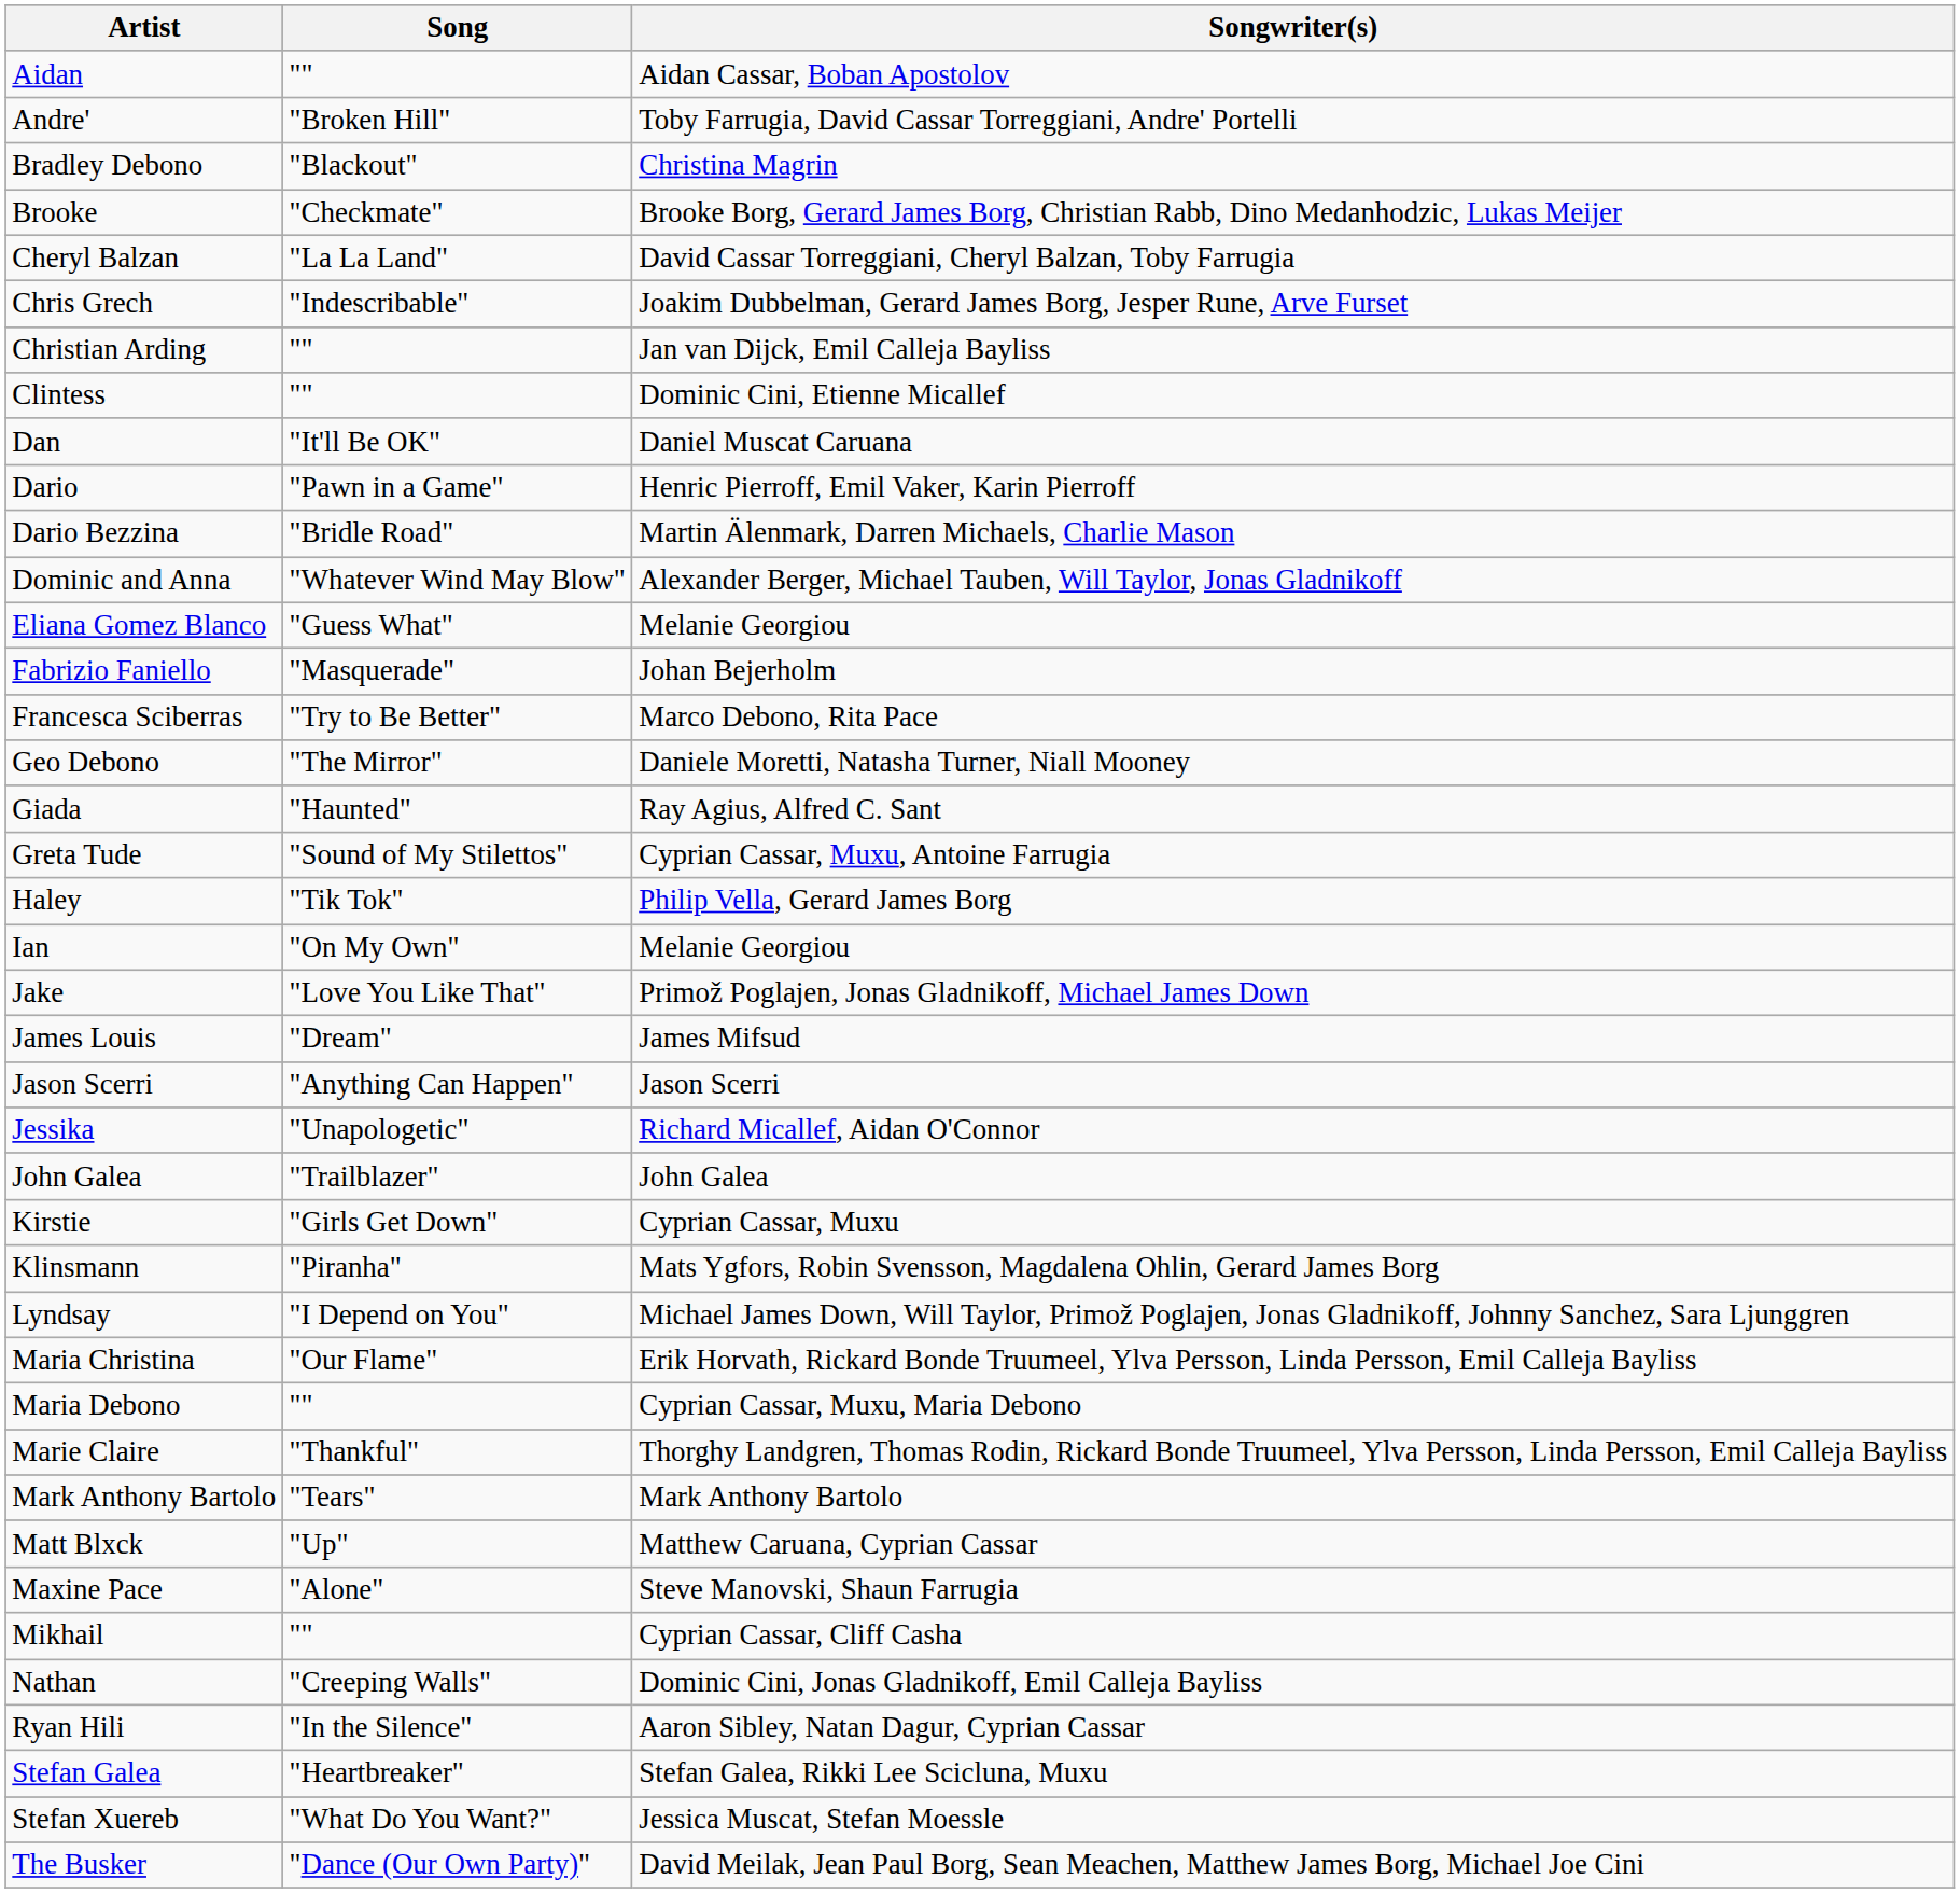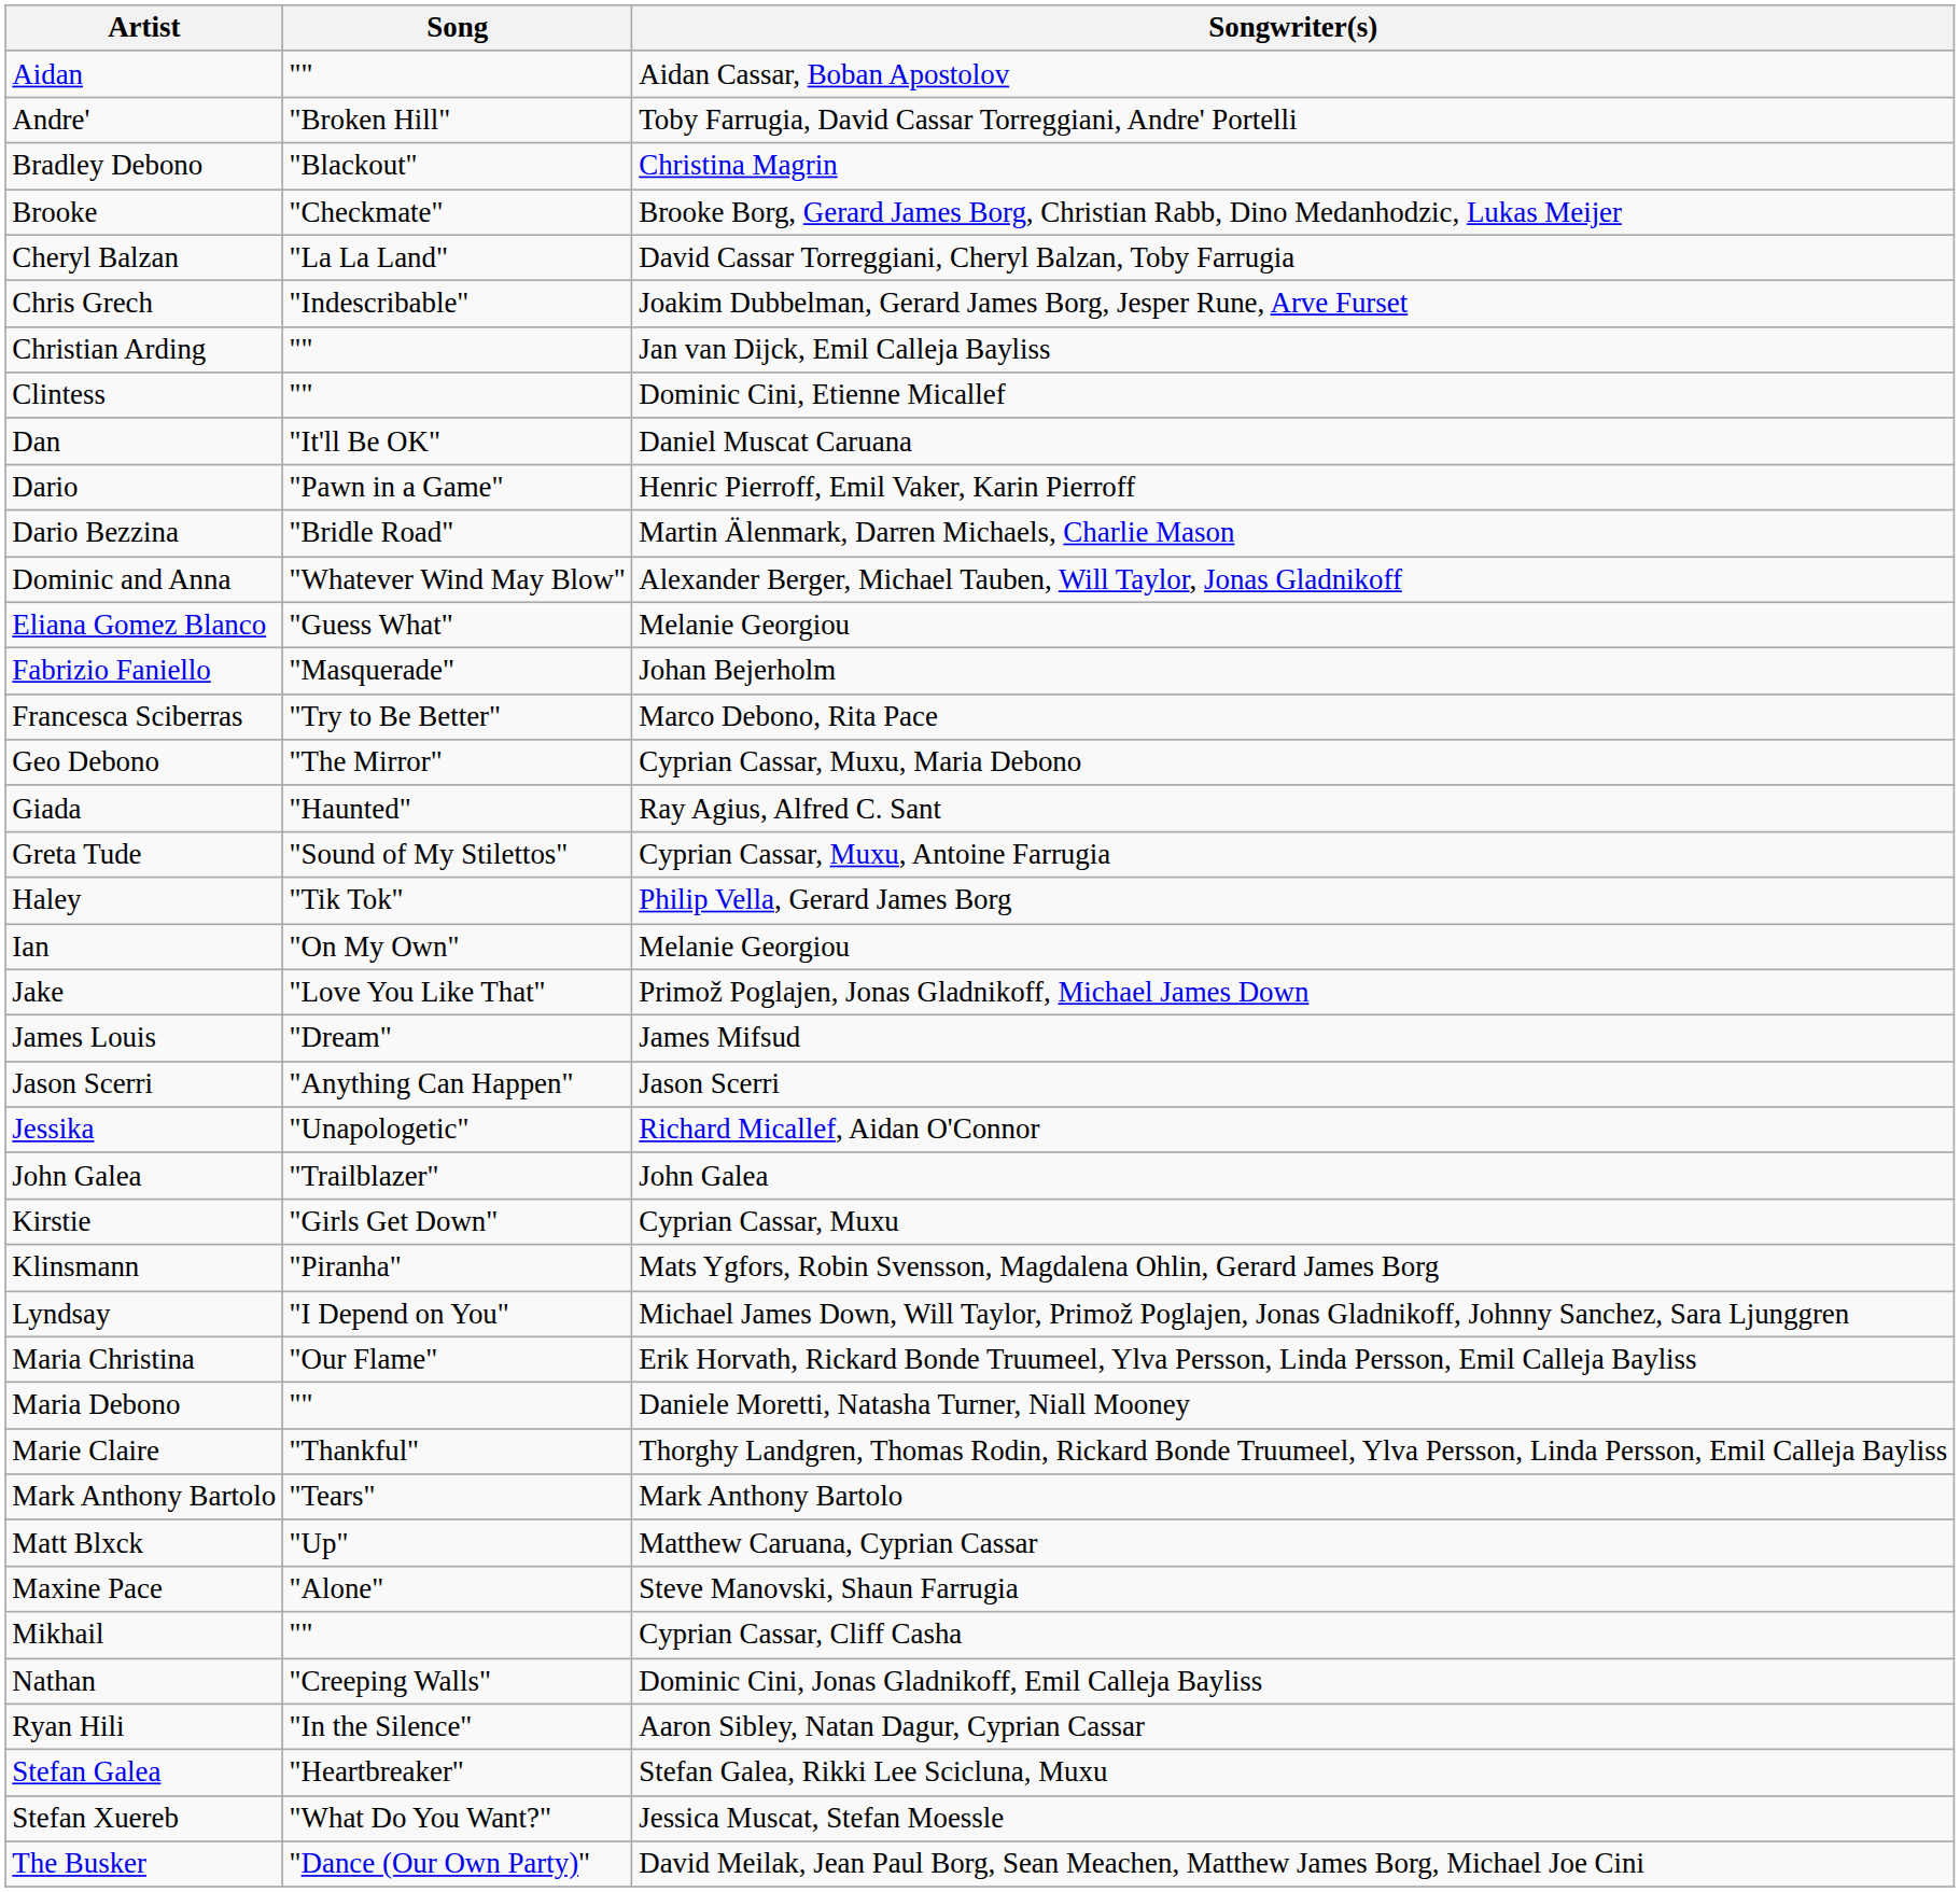 <table class="sortable wikitable" style="margin: 1em auto 1em auto;">
 <tr>
 <th>Artist</th>
 <th>Song</th>
 <th class="unsortable">Songwriter(s)</th>
 </tr>
 <tr>
 <td><a href='#'>Aidan</a></td>
 <td>""</td>
 <td>Aidan Cassar, <a href='#'>Boban Apostolov</a></td>
 </tr>
 <tr>
 <td>Andre'</td>
 <td>"Broken Hill"</td>
 <td>Toby Farrugia, David Cassar Torreggiani, Andre' Portelli</td>
 </tr>
 <tr>
 <td>Bradley Debono</td>
 <td>"Blackout"</td>
 <td><a href='#'>Christina Magrin</a></td>
 </tr>
 <tr>
 <td>Brooke</td>
 <td>"Checkmate"</td>
 <td>Brooke Borg, <a href='#'>Gerard James Borg</a>, Christian Rabb, Dino Medanhodzic, <a href='#'>Lukas Meijer</a></td>
 </tr>
 <tr>
 <td>Cheryl Balzan</td>
 <td>"La La Land"</td>
 <td>David Cassar Torreggiani, Cheryl Balzan, Toby Farrugia</td>
 </tr>
 <tr>
 <td>Chris Grech</td>
 <td>"Indescribable"</td>
 <td>Joakim Dubbelman, Gerard James Borg, Jesper Rune, <a href='#'>Arve Furset</a></td>
 </tr>
 <tr>
 <td>Christian Arding</td>
 <td>""</td>
 <td>Jan van Dijck, Emil Calleja Bayliss</td>
 </tr>
 <tr>
 <td>Clintess</td>
 <td>""</td>
 <td>Dominic Cini, Etienne Micallef</td>
 </tr>
 <tr>
 <td>Dan</td>
 <td>"It'll Be OK"</td>
 <td>Daniel Muscat Caruana</td>
 </tr>
 <tr>
 <td>Dario</td>
 <td>"Pawn in a Game"</td>
 <td>Henric Pierroff, Emil Vaker, Karin Pierroff</td>
 </tr>
 <tr>
 <td>Dario Bezzina</td>
 <td>"Bridle Road"</td>
 <td>Martin Älenmark, Darren Michaels, <a href='#'>Charlie Mason</a></td>
 </tr>
 <tr>
 <td>Dominic and Anna</td>
 <td>"Whatever Wind May Blow"</td>
 <td>Alexander Berger, Michael Tauben, <a href='#'>Will Taylor</a>, <a href='#'>Jonas Gladnikoff</a></td>
 </tr>
 <tr>
 <td><a href='#'>Eliana Gomez Blanco</a></td>
 <td>"Guess What"</td>
 <td>Melanie Georgiou</td>
 </tr>
 <tr>
 <td><a href='#'>Fabrizio Faniello</a></td>
 <td>"Masquerade"</td>
 <td>Johan Bejerholm</td>
 </tr>
 <tr>
 <td>Francesca Sciberras</td>
 <td>"Try to Be Better"</td>
 <td>Marco Debono, Rita Pace</td>
 </tr>
 <tr>
 <td>Geo Debono</td>
 <td>"The Mirror"</td>
-<td>Daniele Moretti, Natasha Turner, Niall Mooney</td>
+<td>Cyprian Cassar, Muxu, Maria Debono</td>
 </tr>
 <tr>
 <td>Giada</td>
 <td>"Haunted"</td>
 <td>Ray Agius, Alfred C. Sant</td>
 </tr>
 <tr>
 <td>Greta Tude</td>
 <td>"Sound of My Stilettos"</td>
 <td>Cyprian Cassar, <a href='#'>Muxu</a>, Antoine Farrugia</td>
 </tr>
 <tr>
 <td>Haley</td>
 <td>"Tik Tok"</td>
 <td><a href='#'>Philip Vella</a>, Gerard James Borg</td>
 </tr>
 <tr>
 <td>Ian</td>
 <td>"On My Own"</td>
 <td>Melanie Georgiou</td>
 </tr>
 <tr>
 <td>Jake</td>
 <td>"Love You Like That"</td>
 <td>Primož Poglajen, Jonas Gladnikoff, <a href='#'>Michael James Down</a></td>
 </tr>
 <tr>
 <td>James Louis</td>
 <td>"Dream"</td>
 <td>James Mifsud</td>
 </tr>
 <tr>
 <td>Jason Scerri</td>
 <td>"Anything Can Happen"</td>
 <td>Jason Scerri</td>
 </tr>
 <tr>
 <td><a href='#'>Jessika</a></td>
 <td>"Unapologetic"</td>
 <td><a href='#'>Richard Micallef</a>, Aidan O'Connor</td>
 </tr>
 <tr>
 <td>John Galea</td>
 <td>"Trailblazer"</td>
 <td>John Galea</td>
 </tr>
 <tr>
 <td>Kirstie</td>
 <td>"Girls Get Down"</td>
 <td>Cyprian Cassar, Muxu</td>
 </tr>
 <tr>
 <td>Klinsmann</td>
 <td>"Piranha"</td>
 <td>Mats Ygfors, Robin Svensson, Magdalena Ohlin, Gerard James Borg</td>
 </tr>
 <tr>
 <td>Lyndsay</td>
 <td>"I Depend on You"</td>
 <td>Michael James Down, Will Taylor, Primož Poglajen, Jonas Gladnikoff, Johnny Sanchez, Sara Ljunggren</td>
 </tr>
 <tr>
 <td>Maria Christina</td>
 <td>"Our Flame"</td>
 <td>Erik Horvath, Rickard Bonde Truumeel, Ylva Persson, Linda Persson, Emil Calleja Bayliss</td>
 </tr>
 <tr>
 <td>Maria Debono</td>
 <td>""</td>
-<td>Cyprian Cassar, Muxu, Maria Debono</td>
+<td>Daniele Moretti, Natasha Turner, Niall Mooney</td>
 </tr>
 <tr>
 <td>Marie Claire</td>
 <td>"Thankful"</td>
 <td>Thorghy Landgren, Thomas Rodin, Rickard Bonde Truumeel, Ylva Persson, Linda Persson, Emil Calleja Bayliss</td>
 </tr>
 <tr>
 <td>Mark Anthony Bartolo</td>
 <td>"Tears"</td>
 <td>Mark Anthony Bartolo</td>
 </tr>
 <tr>
 <td>Matt Blxck</td>
 <td>"Up"</td>
 <td>Matthew Caruana, Cyprian Cassar</td>
 </tr>
 <tr>
 <td>Maxine Pace</td>
 <td>"Alone"</td>
 <td>Steve Manovski, Shaun Farrugia</td>
 </tr>
 <tr>
 <td>Mikhail</td>
 <td>""</td>
 <td>Cyprian Cassar, Cliff Casha</td>
 </tr>
 <tr>
 <td>Nathan</td>
 <td>"Creeping Walls"</td>
 <td>Dominic Cini, Jonas Gladnikoff, Emil Calleja Bayliss</td>
 </tr>
 <tr>
 <td>Ryan Hili</td>
 <td>"In the Silence"</td>
 <td>Aaron Sibley, Natan Dagur, Cyprian Cassar</td>
 </tr>
 <tr>
 <td><a href='#'>Stefan Galea</a></td>
 <td>"Heartbreaker"</td>
 <td>Stefan Galea, Rikki Lee Scicluna, Muxu</td>
 </tr>
 <tr>
 <td>Stefan Xuereb</td>
 <td>"What Do You Want?"</td>
 <td>Jessica Muscat, Stefan Moessle</td>
 </tr>
 <tr>
 <td><a href='#'>The Busker</a></td>
 <td>"<a href='#'>Dance (Our Own Party)</a>"</td>
 <td>David Meilak, Jean Paul Borg, Sean Meachen, Matthew James Borg, Michael Joe Cini</td>
 </tr>
 </table>
